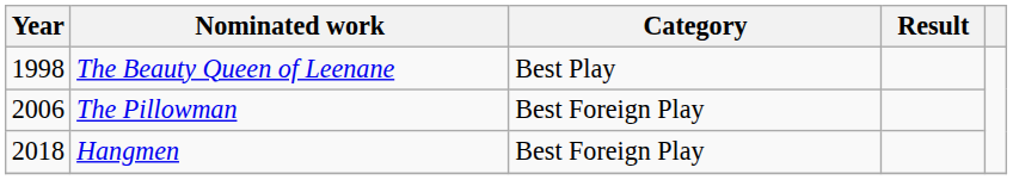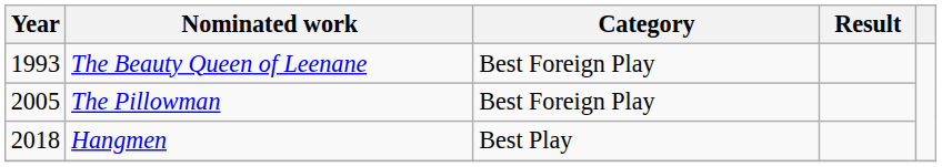 <table class=wikitable>
 <tr>
 <th scope="col" style="width:1em;">Year</th>
 <th scope="col" style="width:39em;">Nominated work</th>
 <th scope="col" style="width:33em;">Category</th>
 <th scope="col" style="width:5em;">Result</th>
 <th scope="col" style="width:1em;"></th>
 </tr>
 <tr>
-<td>1998</td>
+<td>1993</td>
 <td><em><a href='#'>The Beauty Queen of Leenane</a></em></td>
-<td>Best Play</td>
+<td>Best Foreign Play</td>
 <td></td>
 <td rowspan=3 style="text-align:center;"></td>
 </tr>
 <tr>
-<td>2006</td>
+<td>2005</td>
 <td><em><a href='#'>The Pillowman</a></em></td>
 <td>Best Foreign Play</td>
 <td></td>
 </tr>
 <tr>
 <td>2018</td>
 <td><em><a href='#'>Hangmen</a></em></td>
-<td>Best Foreign Play</td>
+<td>Best Play</td>
 <td></td>
 </tr>
 <tr>
 </tr>
 </table>
